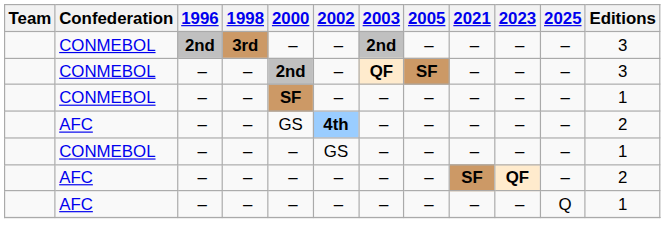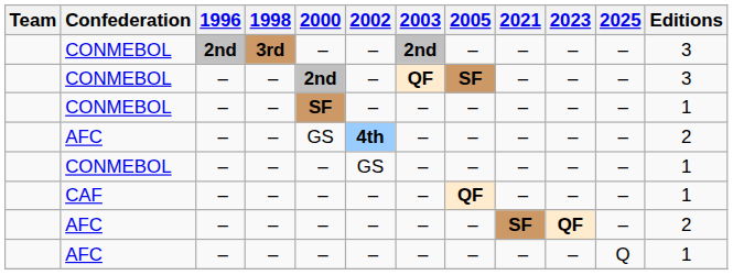 <table class="wikitable" style="text-align:center; font-size:90%">
 <tr>
 <th>Team</th>
 <th>Confederation</th>
 <th><a href='#'>1996</a></th>
 <th><a href='#'>1998</a></th>
 <th><a href='#'>2000</a></th>
 <th><a href='#'>2002</a></th>
 <th><a href='#'>2003</a></th>
 <th><a href='#'>2005</a></th>
 <th><a href='#'>2021</a></th>
 <th><a href='#'>2023</a></th>
 <th><a href='#'>2025</a></th>
 <th>Editions</th>
 </tr>
 <tr>
 <td align=left></td>
 <td align=left><a href='#'>CONMEBOL</a></td>
 <td bgcolor=Silver><strong>2nd</strong></td>
 <td bgcolor=cc9966><strong>3rd</strong></td>
 <td> –</td>
 <td> –</td>
 <td bgcolor=Silver><strong>2nd</strong></td>
 <td> –</td>
 <td> –</td>
 <td> –</td>
 <td> –</td>
 <td>3</td>
 </tr>
 <tr>
 <td align=left></td>
 <td align=left><a href='#'>CONMEBOL</a></td>
 <td> –</td>
 <td> –</td>
 <td bgcolor=Silver><strong>2nd</strong></td>
 <td> –</td>
 <td bgcolor=ffebcd><strong>QF</strong></td>
 <td bgcolor=cc9966><strong>SF</strong></td>
 <td> –</td>
 <td> –</td>
 <td> –</td>
 <td>3</td>
 </tr>
 <tr>
 <td align=left></td>
 <td align=left><a href='#'>CONMEBOL</a></td>
 <td> –</td>
 <td> –</td>
 <td bgcolor=cc9966><strong>SF</strong></td>
 <td> –</td>
 <td> –</td>
 <td> –</td>
 <td> –</td>
 <td> –</td>
 <td> –</td>
 <td>1</td>
 </tr>
 <tr>
 <td align=left></td>
 <td align=left><a href='#'>AFC</a></td>
 <td> –</td>
 <td> –</td>
 <td>GS</td>
 <td bgcolor=9acdff><strong>4th</strong></td>
 <td> –</td>
 <td> –</td>
 <td> –</td>
 <td> –</td>
 <td> –</td>
 <td>2</td>
 </tr>
 <tr>
 <td align=left></td>
 <td align=left><a href='#'>CONMEBOL</a></td>
 <td> –</td>
 <td> –</td>
 <td> –</td>
 <td>GS</td>
 <td> –</td>
 <td> –</td>
 <td> –</td>
 <td> –</td>
 <td> –</td>
 <td>1</td>
 </tr>
 <tr>
 <td align=left></td>
+<td align=left><a href='#'>CAF</a></td>
+<td> –</td>
+<td> –</td>
+<td> –</td>
+<td> –</td>
+<td> –</td>
+<td bgcolor=ffebcd><strong>QF</strong></td>
+<td> –</td>
+<td> –</td>
+<td> –</td>
+<td>1</td>
+</tr>
+<tr>
+<td align=left></td>
 <td align=left><a href='#'>AFC</a></td>
 <td> –</td>
 <td> –</td>
 <td> –</td>
 <td> –</td>
 <td> –</td>
 <td> –</td>
 <td bgcolor=cc9966><strong>SF</strong></td>
 <td bgcolor=ffebcd><strong>QF</strong></td>
 <td> –</td>
 <td>2</td>
 </tr>
 <tr>
 <td align=left></td>
 <td align=left><a href='#'>AFC</a></td>
 <td> –</td>
 <td> –</td>
 <td> –</td>
 <td> –</td>
 <td> –</td>
 <td> –</td>
 <td> –</td>
 <td> –</td>
 <td> Q</td>
 <td>1</td>
 </tr>
 <tr>
 </tr>
 </table>
